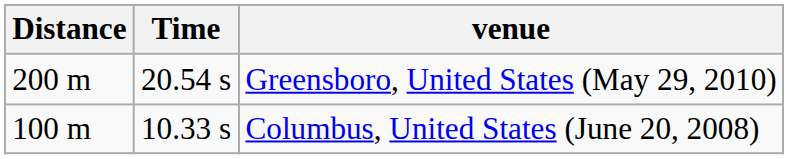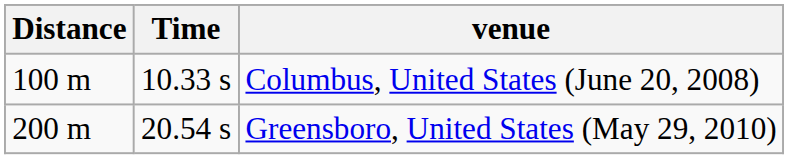 <table class="wikitable">
 <tr>
 <th>Distance</th>
 <th>Time</th>
 <th>venue</th>
 </tr>
 <tr>
+<td>100 m</td>
+<td>10.33 s</td>
+<td><a href='#'>Columbus</a>, <a href='#'>United States</a> (June 20, 2008)</td>
+</tr>
+<tr>
 <td>200 m</td>
 <td>20.54 s</td>
 <td><a href='#'>Greensboro</a>, <a href='#'>United States</a> (May 29, 2010)</td>
 </tr>
-<tr>
-<td>100 m</td>
-<td>10.33 s</td>
-<td><a href='#'>Columbus</a>, <a href='#'>United States</a> (June 20, 2008)</td>
-</tr>
 </table>
